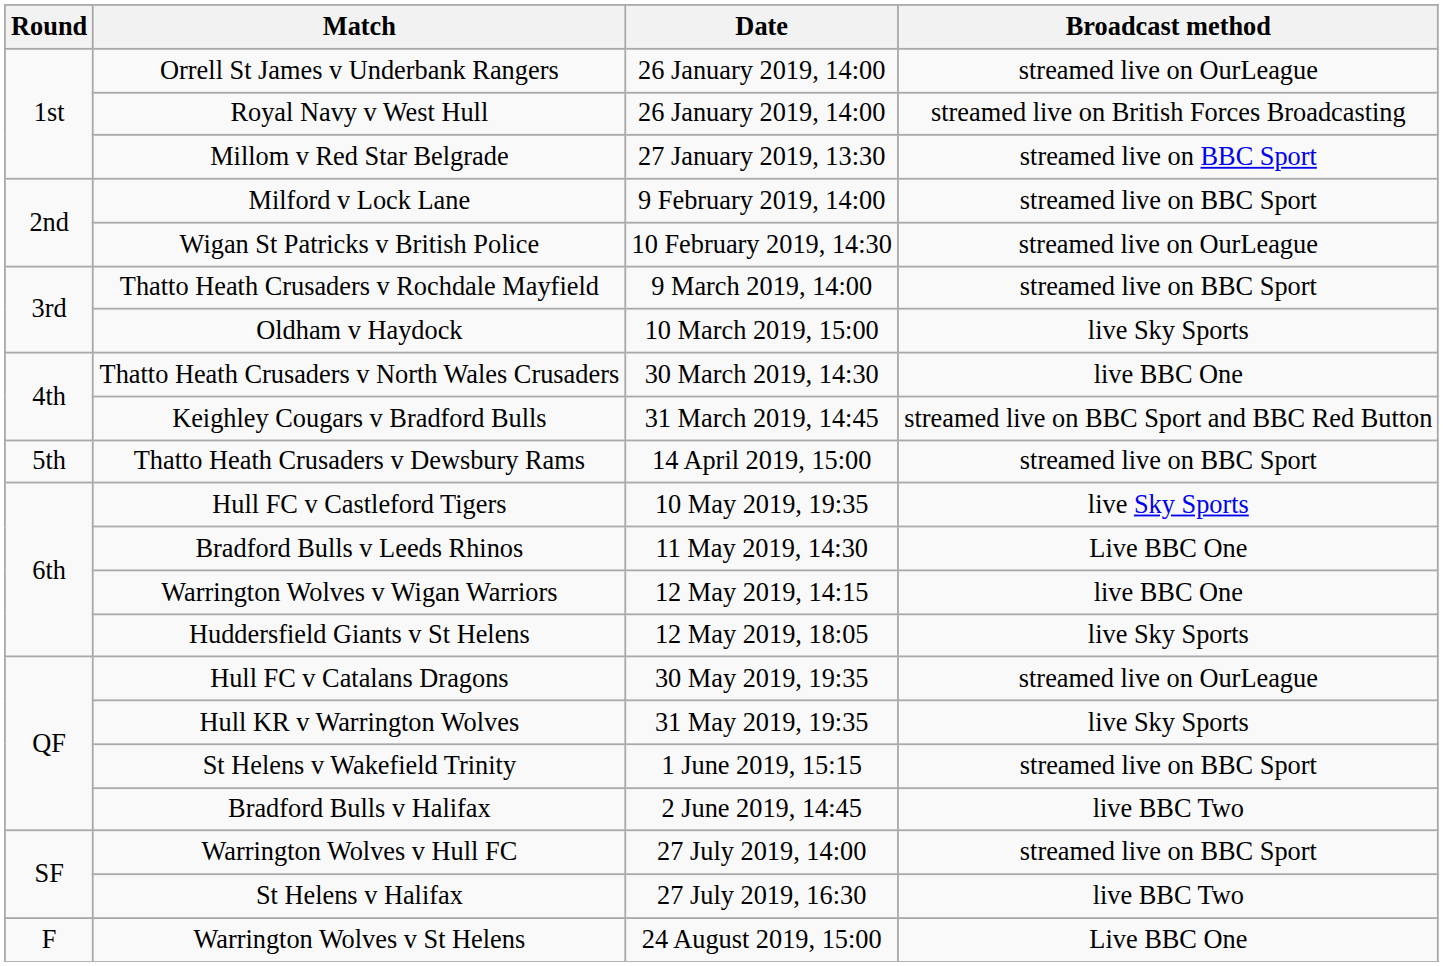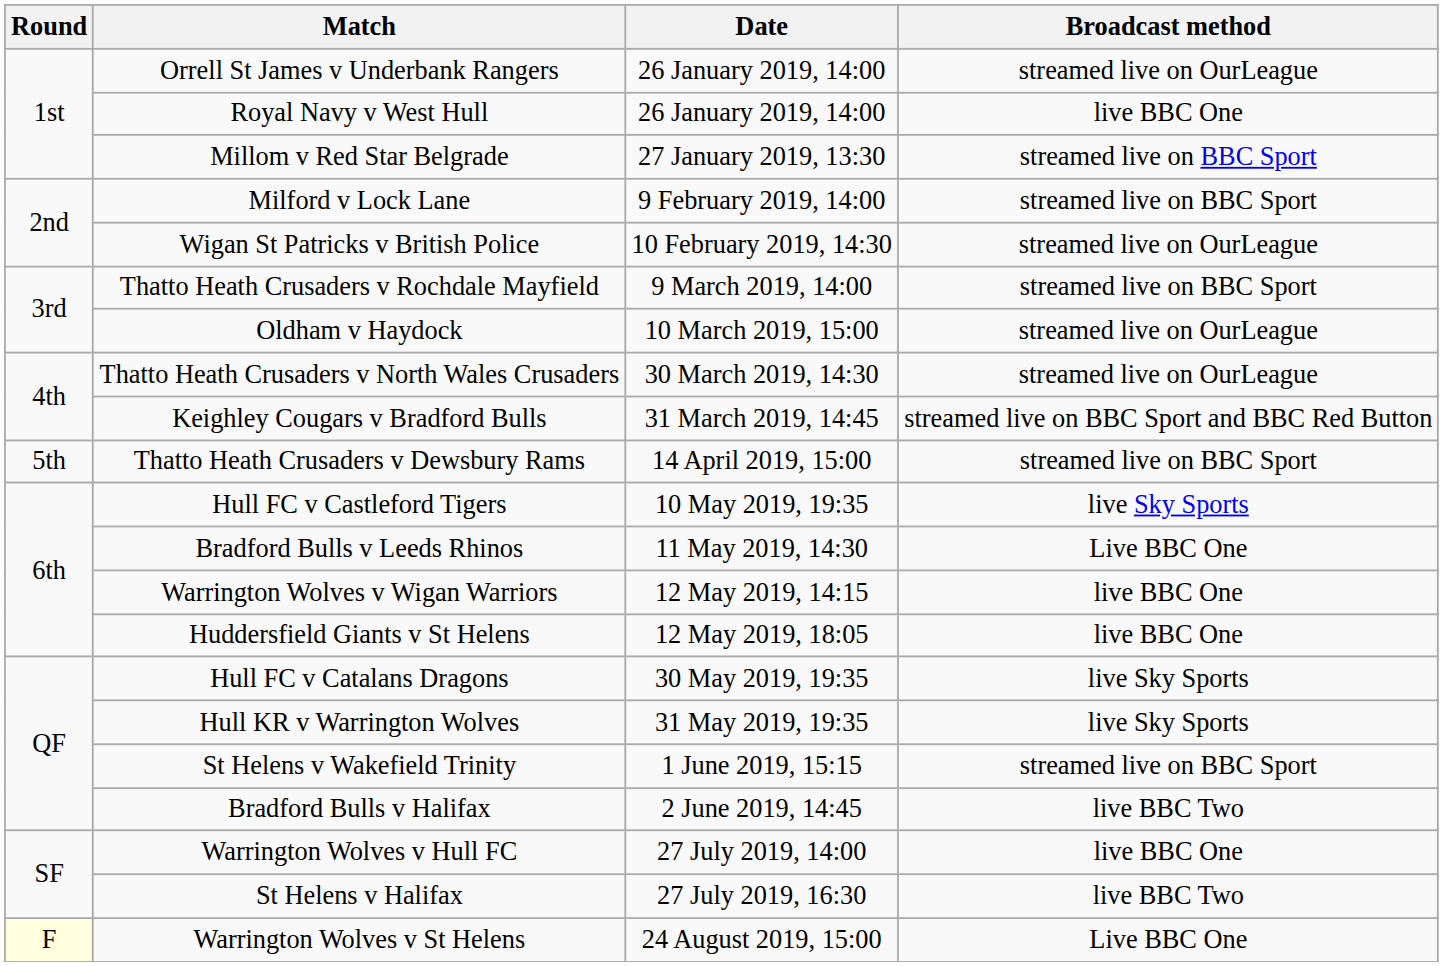 <table class="wikitable" style="border-collapse:collapse; font-size:90%; text-align:center">
 <tr>
 <th>Round</th>
 <th>Match</th>
 <th>Date</th>
 <th>Broadcast method</th>
 </tr>
 <tr>
 <td rowspan="3">1st</td>
 <td>Orrell St James v Underbank Rangers</td>
 <td>26 January 2019, 14:00</td>
 <td>streamed live on OurLeague</td>
 </tr>
 <tr>
 <td>Royal Navy v West Hull</td>
 <td>26 January 2019, 14:00</td>
-<td>streamed live on British Forces Broadcasting</td>
+<td>live BBC One</td>
 </tr>
 <tr>
 <td>Millom v Red Star Belgrade</td>
 <td>27 January 2019, 13:30</td>
 <td>streamed live on <a href='#'>BBC Sport</a></td>
 </tr>
 <tr>
 <td rowspan="2">2nd</td>
 <td>Milford v Lock Lane</td>
 <td>9 February 2019, 14:00</td>
 <td>streamed live on BBC Sport</td>
 </tr>
 <tr>
 <td>Wigan St Patricks v British Police</td>
 <td>10 February 2019, 14:30</td>
 <td>streamed live on OurLeague</td>
 </tr>
 <tr>
 <td rowspan="2">3rd</td>
 <td>Thatto Heath Crusaders v Rochdale Mayfield</td>
 <td>9 March 2019, 14:00</td>
 <td>streamed live on BBC Sport</td>
 </tr>
 <tr>
 <td>Oldham v Haydock</td>
 <td>10 March 2019, 15:00</td>
-<td>live Sky Sports</td>
+<td>streamed live on OurLeague</td>
 </tr>
 <tr>
 <td rowspan="2">4th</td>
 <td>Thatto Heath Crusaders v North Wales Crusaders</td>
 <td>30 March 2019, 14:30</td>
-<td>live BBC One</td>
+<td>streamed live on OurLeague</td>
 </tr>
 <tr>
 <td>Keighley Cougars v Bradford Bulls</td>
 <td>31 March 2019, 14:45</td>
 <td>streamed live on BBC Sport and BBC Red Button</td>
 </tr>
 <tr>
 <td>5th</td>
 <td>Thatto Heath Crusaders v Dewsbury Rams</td>
 <td>14 April 2019, 15:00</td>
 <td>streamed live on BBC Sport</td>
 </tr>
 <tr>
 <td rowspan="4">6th</td>
 <td>Hull FC v Castleford Tigers</td>
 <td>10 May 2019, 19:35</td>
 <td>live <a href='#'>Sky Sports</a></td>
 </tr>
 <tr>
 <td>Bradford Bulls v Leeds Rhinos</td>
 <td>11 May 2019, 14:30</td>
 <td>Live BBC One</td>
 </tr>
 <tr>
 <td>Warrington Wolves v Wigan Warriors</td>
 <td>12 May 2019, 14:15</td>
 <td>live BBC One</td>
 </tr>
 <tr>
 <td>Huddersfield Giants v St Helens</td>
 <td>12 May 2019, 18:05</td>
-<td>live Sky Sports</td>
+<td>live BBC One</td>
 </tr>
 <tr>
 <td rowspan="4">QF</td>
 <td>Hull FC v Catalans Dragons</td>
 <td>30 May 2019, 19:35</td>
-<td>streamed live on OurLeague</td>
+<td>live Sky Sports</td>
 </tr>
 <tr>
 <td>Hull KR v Warrington Wolves</td>
 <td>31 May 2019, 19:35</td>
 <td>live Sky Sports</td>
 </tr>
 <tr>
 <td>St Helens v Wakefield Trinity</td>
 <td>1 June 2019, 15:15</td>
 <td>streamed live on BBC Sport</td>
 </tr>
 <tr>
 <td>Bradford Bulls v Halifax</td>
 <td>2 June 2019, 14:45</td>
 <td>live BBC Two</td>
 </tr>
 <tr>
 <td rowspan="2">SF</td>
 <td>Warrington Wolves v Hull FC</td>
 <td>27 July 2019, 14:00</td>
-<td>streamed live on BBC Sport</td>
+<td>live BBC One</td>
 </tr>
 <tr>
 <td>St Helens v Halifax</td>
 <td>27 July 2019, 16:30</td>
 <td>live BBC Two</td>
 </tr>
 <tr>
-<td>F</td>
+<td style="background: lightyellow;">F</td>
 <td>Warrington Wolves v St Helens</td>
 <td>24 August 2019, 15:00</td>
 <td>Live BBC One</td>
 </tr>
 </table>
